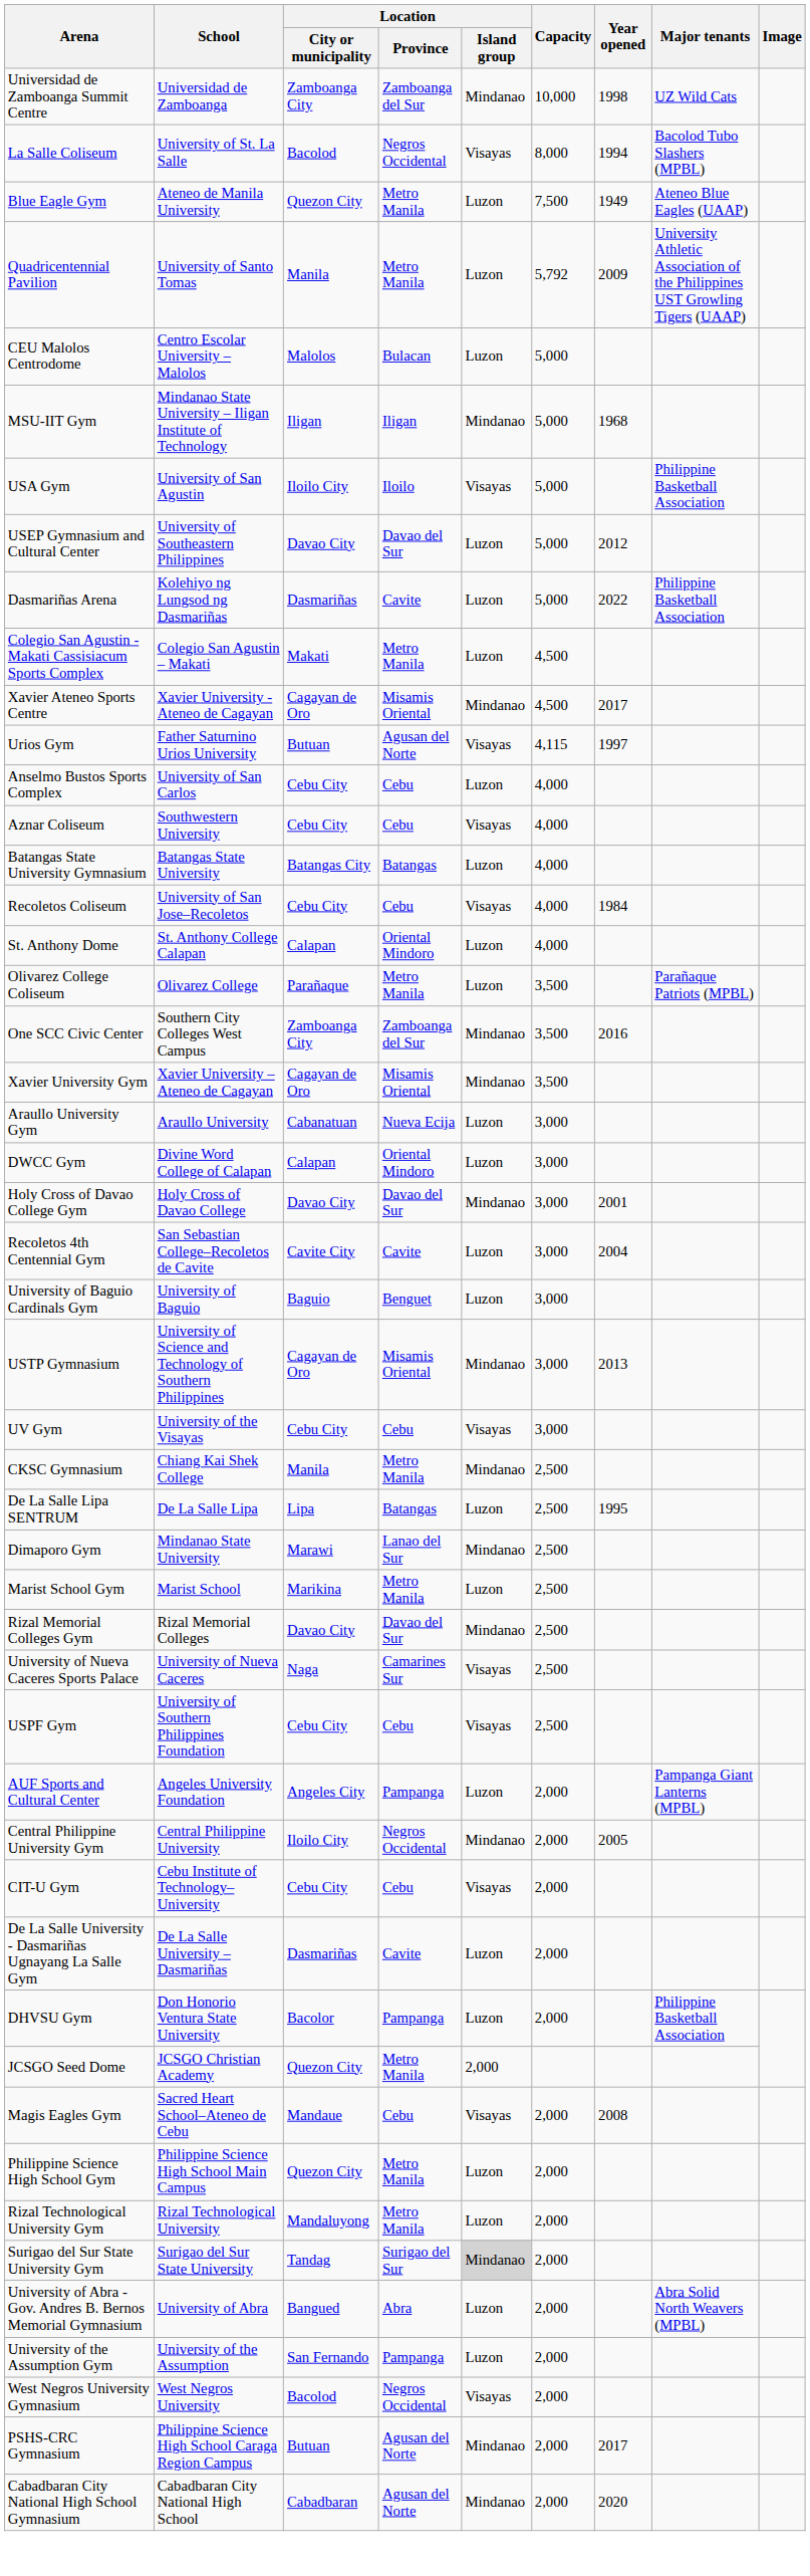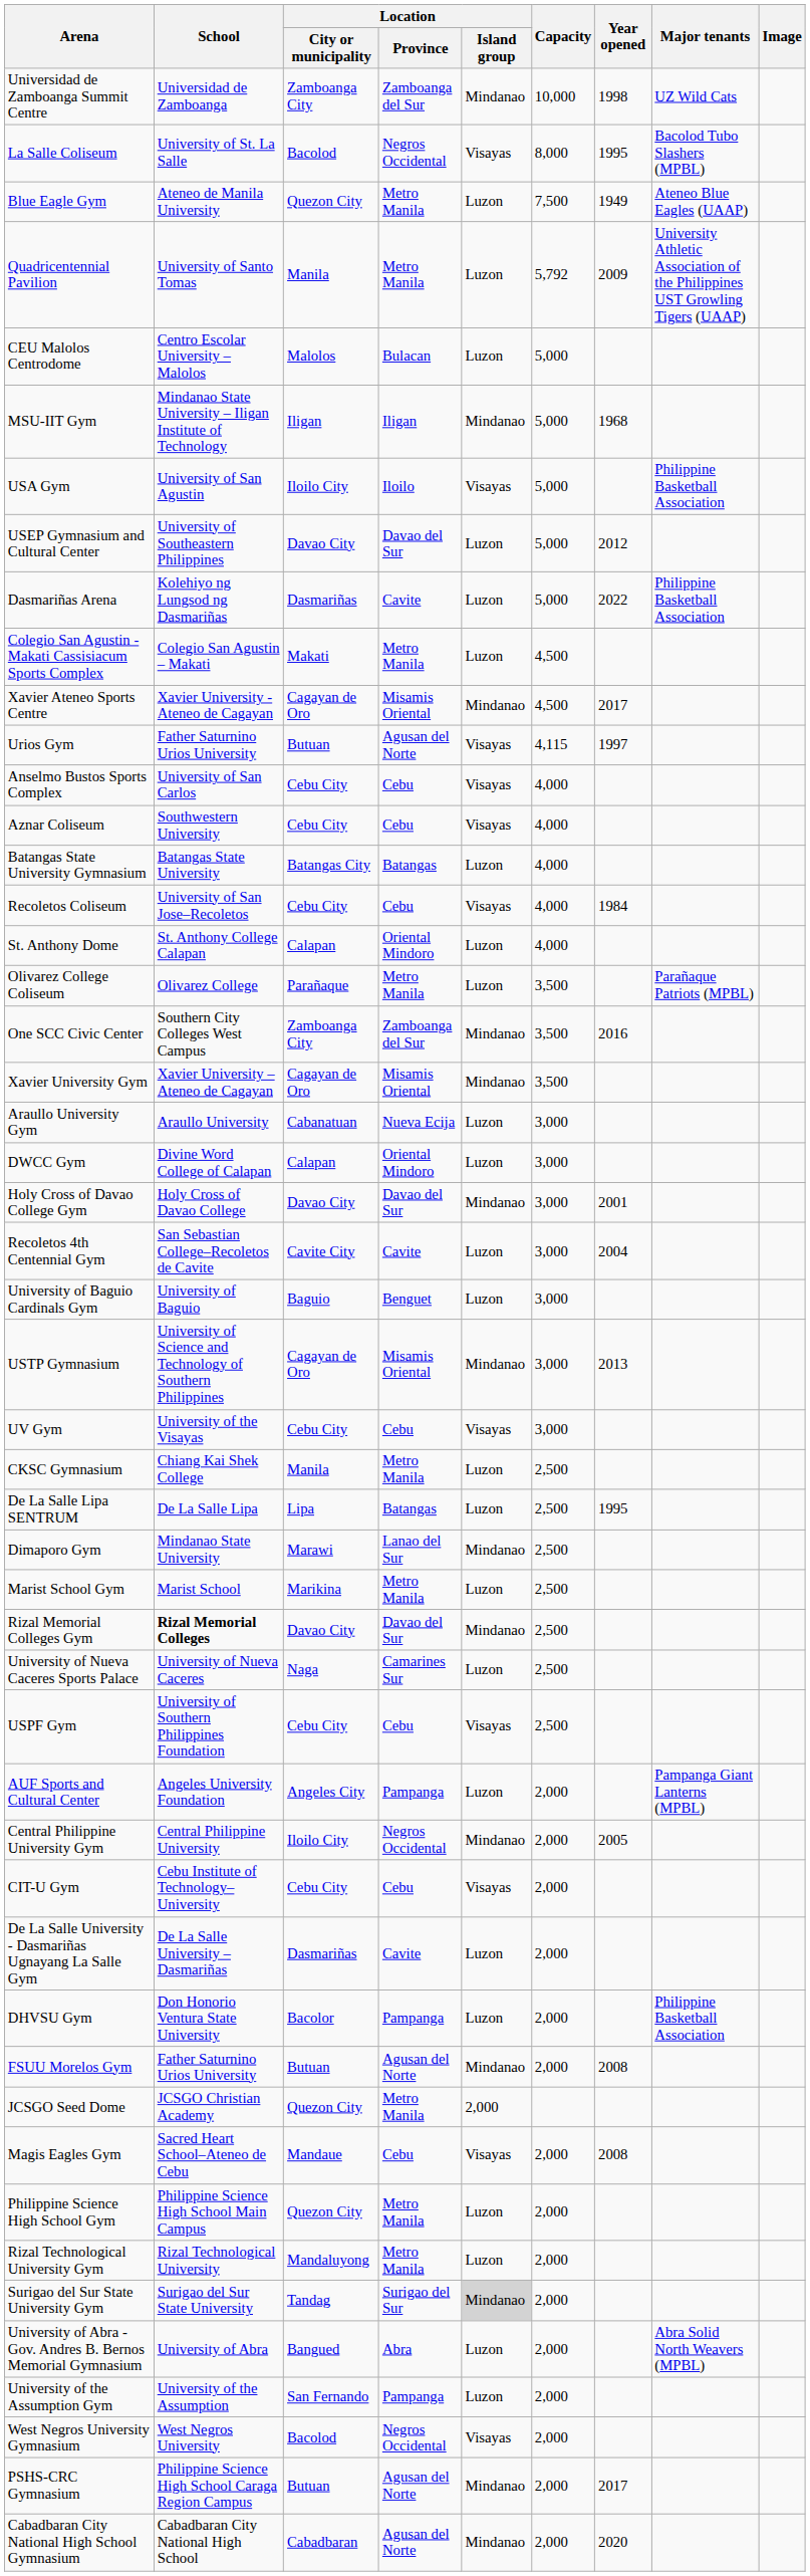 <table class="wikitable sortable">
 <tr>
 <th rowspan=2>Arena</th>
 <th rowspan=2>School</th>
 <th colspan=3>Location</th>
 <th rowspan=2>Capacity</th>
 <th rowspan=2>Year opened</th>
 <th rowspan=2>Major tenants</th>
 <th rowspan=2>Image</th>
 </tr>
 <tr>
 <th>City or municipality</th>
 <th>Province</th>
 <th>Island group</th>
 </tr>
 <tr>
 <td>Universidad de Zamboanga Summit Centre</td>
 <td><a href='#'>Universidad de Zamboanga</a></td>
 <td><a href='#'>Zamboanga City</a></td>
 <td><a href='#'>Zamboanga del Sur</a></td>
 <td>Mindanao</td>
 <td>10,000</td>
 <td>1998</td>
 <td><a href='#'>UZ Wild Cats</a></td>
 <td></td>
 </tr>
 <tr>
 <td><a href='#'>La Salle Coliseum</a></td>
 <td><a href='#'>University of St. La Salle</a></td>
 <td><a href='#'>Bacolod</a></td>
 <td><a href='#'>Negros Occidental</a></td>
 <td>Visayas</td>
 <td>8,000</td>
-<td>1994</td>
+<td>1995</td>
 <td><a href='#'>Bacolod Tubo Slashers</a> (<a href='#'>MPBL</a>)</td>
 <td></td>
 </tr>
 <tr>
 <td><a href='#'>Blue Eagle Gym</a></td>
 <td><a href='#'>Ateneo de Manila University</a></td>
 <td><a href='#'>Quezon City</a></td>
 <td><a href='#'>Metro Manila</a></td>
 <td>Luzon</td>
 <td>7,500</td>
 <td>1949</td>
 <td><a href='#'>Ateneo Blue Eagles</a> (<a href='#'>UAAP</a>)</td>
 <td></td>
 </tr>
 <tr>
 <td><a href='#'>Quadricentennial Pavilion</a></td>
 <td><a href='#'>University of Santo Tomas</a></td>
 <td><a href='#'>Manila</a></td>
 <td><a href='#'>Metro Manila</a></td>
 <td>Luzon</td>
 <td>5,792</td>
 <td>2009</td>
 <td><a href='#'>University Athletic Association of the Philippines</a> <br> <a href='#'>UST Growling Tigers</a> (<a href='#'>UAAP</a>)</td>
 <td></td>
 </tr>
 <tr>
 <td>CEU Malolos Centrodome</td>
 <td><a href='#'>Centro Escolar University – Malolos</a></td>
 <td><a href='#'>Malolos</a></td>
 <td><a href='#'>Bulacan</a></td>
 <td>Luzon</td>
 <td>5,000</td>
 <td></td>
 <td></td>
 <td></td>
 </tr>
 <tr>
 <td>MSU-IIT Gym</td>
 <td><a href='#'>Mindanao State University – Iligan Institute of Technology</a></td>
 <td><a href='#'>Iligan</a></td>
 <td><a href='#'>Iligan</a></td>
 <td>Mindanao</td>
 <td>5,000</td>
 <td>1968</td>
 <td></td>
 <td></td>
 </tr>
 <tr>
 <td>USA Gym</td>
 <td><a href='#'>University of San Agustin</a></td>
 <td><a href='#'>Iloilo City</a></td>
 <td><a href='#'>Iloilo</a></td>
 <td>Visayas</td>
 <td>5,000</td>
 <td></td>
 <td><a href='#'>Philippine Basketball Association</a></td>
 <td></td>
 </tr>
 <tr>
 <td>USEP Gymnasium and Cultural Center</td>
 <td><a href='#'>University of Southeastern Philippines</a></td>
 <td><a href='#'>Davao City</a></td>
 <td><a href='#'>Davao del Sur</a></td>
 <td>Luzon</td>
 <td>5,000</td>
 <td>2012</td>
 <td></td>
 <td></td>
 </tr>
 <tr>
 <td>Dasmariñas Arena</td>
 <td><a href='#'>Kolehiyo ng Lungsod ng Dasmariñas</a></td>
 <td><a href='#'>Dasmariñas</a></td>
 <td><a href='#'>Cavite</a></td>
 <td>Luzon</td>
 <td>5,000</td>
 <td>2022</td>
 <td><a href='#'>Philippine Basketball Association</a></td>
 <td></td>
 </tr>
 <tr>
 <td><a href='#'>Colegio San Agustin - Makati Cassisiacum Sports Complex</a></td>
 <td><a href='#'>Colegio San Agustin – Makati</a></td>
 <td><a href='#'>Makati</a></td>
 <td><a href='#'>Metro Manila</a></td>
 <td>Luzon</td>
 <td>4,500</td>
 <td></td>
 <td></td>
 <td></td>
 </tr>
 <tr>
 <td>Xavier Ateneo Sports Centre</td>
 <td><a href='#'>Xavier University - Ateneo de Cagayan</a></td>
 <td><a href='#'>Cagayan de Oro</a></td>
 <td><a href='#'>Misamis Oriental</a></td>
 <td>Mindanao</td>
 <td>4,500</td>
 <td>2017</td>
 <td></td>
 <td></td>
 </tr>
 <tr>
 <td>Urios Gym</td>
 <td><a href='#'>Father Saturnino Urios University</a></td>
 <td><a href='#'>Butuan</a></td>
 <td><a href='#'>Agusan del Norte</a></td>
 <td>Visayas</td>
 <td>4,115</td>
 <td>1997</td>
 <td></td>
 <td></td>
 </tr>
 <tr>
 <td>Anselmo Bustos Sports Complex</td>
 <td><a href='#'>University of San Carlos</a></td>
 <td><a href='#'>Cebu City</a></td>
 <td><a href='#'>Cebu</a></td>
-<td>Luzon</td>
+<td>Visayas</td>
 <td>4,000</td>
 <td></td>
 <td></td>
 <td></td>
 </tr>
 <tr>
 <td>Aznar Coliseum</td>
 <td><a href='#'>Southwestern University</a></td>
 <td><a href='#'>Cebu City</a></td>
 <td><a href='#'>Cebu</a></td>
 <td>Visayas</td>
 <td>4,000</td>
 <td></td>
 <td></td>
 <td></td>
 </tr>
 <tr>
 <td>Batangas State University Gymnasium</td>
 <td><a href='#'>Batangas State University</a></td>
 <td><a href='#'>Batangas City</a></td>
 <td><a href='#'>Batangas</a></td>
 <td>Luzon</td>
 <td>4,000</td>
 <td></td>
 <td></td>
 <td></td>
 </tr>
 <tr>
 <td>Recoletos Coliseum</td>
 <td><a href='#'>University of San Jose–Recoletos</a></td>
 <td><a href='#'>Cebu City</a></td>
 <td><a href='#'>Cebu</a></td>
 <td>Visayas</td>
 <td>4,000</td>
 <td>1984</td>
 <td></td>
 <td></td>
 </tr>
 <tr>
 <td>St. Anthony Dome</td>
 <td><a href='#'>St. Anthony College Calapan</a></td>
 <td><a href='#'>Calapan</a></td>
 <td><a href='#'>Oriental Mindoro</a></td>
 <td>Luzon</td>
 <td>4,000</td>
 <td></td>
 <td></td>
 </tr>
 <tr>
 <td>Olivarez College Coliseum</td>
 <td><a href='#'>Olivarez College</a></td>
 <td><a href='#'>Parañaque</a></td>
 <td><a href='#'>Metro Manila</a></td>
 <td>Luzon</td>
 <td>3,500</td>
 <td></td>
 <td><a href='#'>Parañaque Patriots</a> (<a href='#'>MPBL</a>)</td>
 <td></td>
 </tr>
 <tr>
 <td>One SCC Civic Center</td>
 <td>Southern City Colleges West Campus</td>
 <td><a href='#'>Zamboanga City</a></td>
 <td><a href='#'>Zamboanga del Sur</a></td>
 <td>Mindanao</td>
 <td>3,500</td>
 <td>2016</td>
 <td></td>
 <td></td>
 </tr>
 <tr>
 <td>Xavier University Gym</td>
 <td><a href='#'>Xavier University – Ateneo de Cagayan</a></td>
 <td><a href='#'>Cagayan de Oro</a></td>
 <td><a href='#'>Misamis Oriental</a></td>
 <td>Mindanao</td>
 <td>3,500</td>
 <td></td>
 <td></td>
 <td></td>
 </tr>
 <tr>
 <td>Araullo University Gym</td>
 <td><a href='#'>Araullo University</a></td>
 <td><a href='#'>Cabanatuan</a></td>
 <td><a href='#'>Nueva Ecija</a></td>
 <td>Luzon</td>
 <td>3,000</td>
 <td></td>
 <td></td>
 <td></td>
 </tr>
 <tr>
 <td>DWCC Gym</td>
 <td><a href='#'>Divine Word College of Calapan</a></td>
 <td><a href='#'>Calapan</a></td>
 <td><a href='#'>Oriental Mindoro</a></td>
 <td>Luzon</td>
 <td>3,000</td>
 <td></td>
 <td></td>
 <td></td>
 </tr>
 <tr>
 <td>Holy Cross of Davao College Gym</td>
 <td><a href='#'>Holy Cross of Davao College</a></td>
 <td><a href='#'>Davao City</a></td>
 <td><a href='#'>Davao del Sur</a></td>
 <td>Mindanao</td>
 <td>3,000</td>
 <td>2001</td>
 <td></td>
 <td></td>
 </tr>
 <tr>
 <td>Recoletos 4th Centennial Gym</td>
 <td><a href='#'>San Sebastian College–Recoletos de Cavite</a></td>
 <td><a href='#'>Cavite City</a></td>
 <td><a href='#'>Cavite</a></td>
 <td>Luzon</td>
 <td>3,000</td>
 <td>2004</td>
 <td></td>
 <td></td>
 </tr>
 <tr>
 <td>University of Baguio Cardinals Gym</td>
 <td><a href='#'>University of Baguio</a></td>
 <td><a href='#'>Baguio</a></td>
 <td><a href='#'>Benguet</a></td>
 <td>Luzon</td>
 <td>3,000</td>
 <td></td>
 <td></td>
 <td></td>
 </tr>
 <tr>
 <td>USTP Gymnasium</td>
 <td><a href='#'>University of Science and Technology of Southern Philippines</a></td>
 <td><a href='#'>Cagayan de Oro</a></td>
 <td><a href='#'>Misamis Oriental</a></td>
 <td>Mindanao</td>
 <td>3,000</td>
 <td>2013</td>
 <td></td>
 <td></td>
 </tr>
 <tr>
 <td>UV Gym</td>
 <td><a href='#'>University of the Visayas</a></td>
 <td><a href='#'>Cebu City</a></td>
 <td><a href='#'>Cebu</a></td>
 <td>Visayas</td>
 <td>3,000</td>
 <td></td>
 <td></td>
 <td></td>
 </tr>
 <tr>
 <td>CKSC Gymnasium</td>
 <td><a href='#'>Chiang Kai Shek College</a></td>
 <td><a href='#'>Manila</a></td>
 <td><a href='#'>Metro Manila</a></td>
-<td>Mindanao</td>
+<td>Luzon</td>
 <td>2,500</td>
 <td></td>
 <td></td>
 <td></td>
 </tr>
 <tr>
 <td>De La Salle Lipa SENTRUM</td>
 <td><a href='#'>De La Salle Lipa</a></td>
 <td><a href='#'>Lipa</a></td>
 <td><a href='#'>Batangas</a></td>
 <td>Luzon</td>
 <td>2,500</td>
 <td>1995</td>
 <td></td>
 <td></td>
 </tr>
 <tr>
 <td>Dimaporo Gym</td>
 <td><a href='#'>Mindanao State University</a></td>
 <td><a href='#'>Marawi</a></td>
 <td><a href='#'>Lanao del Sur</a></td>
 <td>Mindanao</td>
 <td>2,500</td>
 <td></td>
 <td></td>
 <td></td>
 </tr>
 <tr>
 <td>Marist School Gym</td>
 <td><a href='#'>Marist School</a></td>
 <td><a href='#'>Marikina</a></td>
 <td><a href='#'>Metro Manila</a></td>
 <td>Luzon</td>
 <td>2,500</td>
 <td></td>
 <td></td>
 <td></td>
 </tr>
 <tr>
 <td>Rizal Memorial Colleges Gym</td>
-<td>Rizal Memorial Colleges</td>
+<td><strong>Rizal Memorial Colleges</strong></td>
 <td><a href='#'>Davao City</a></td>
 <td><a href='#'>Davao del Sur</a></td>
 <td>Mindanao</td>
 <td>2,500</td>
 <td></td>
 <td></td>
 <td></td>
 </tr>
 <tr>
 <td>University of Nueva Caceres Sports Palace</td>
 <td><a href='#'>University of Nueva Caceres</a></td>
 <td><a href='#'>Naga</a></td>
 <td><a href='#'>Camarines Sur</a></td>
-<td>Visayas</td>
+<td>Luzon</td>
 <td>2,500</td>
 <td></td>
 <td></td>
 <td></td>
 </tr>
 <tr>
 <td>USPF Gym</td>
 <td><a href='#'>University of Southern Philippines Foundation</a></td>
 <td><a href='#'>Cebu City</a></td>
 <td><a href='#'>Cebu</a></td>
 <td>Visayas</td>
 <td>2,500</td>
 <td></td>
 <td></td>
 <td></td>
 </tr>
 <tr>
 <td><a href='#'>AUF Sports and Cultural Center</a></td>
 <td><a href='#'>Angeles University Foundation</a></td>
 <td><a href='#'>Angeles City</a></td>
 <td><a href='#'>Pampanga</a></td>
 <td>Luzon</td>
 <td>2,000</td>
 <td></td>
 <td><a href='#'>Pampanga Giant Lanterns</a> (<a href='#'>MPBL</a>)</td>
 <td></td>
 </tr>
 <tr>
 <td>Central Philippine University Gym</td>
 <td><a href='#'>Central Philippine University</a></td>
 <td><a href='#'>Iloilo City</a></td>
 <td><a href='#'>Negros Occidental</a></td>
 <td>Mindanao</td>
 <td>2,000</td>
 <td>2005</td>
 <td></td>
 <td></td>
 </tr>
 <tr>
 <td>CIT-U Gym</td>
 <td><a href='#'>Cebu Institute of Technology–University</a></td>
 <td><a href='#'>Cebu City</a></td>
 <td><a href='#'>Cebu</a></td>
 <td>Visayas</td>
 <td>2,000</td>
 <td></td>
 <td></td>
 <td></td>
 </tr>
 <tr>
 <td>De La Salle University - Dasmariñas Ugnayang La Salle Gym</td>
 <td><a href='#'>De La Salle University – Dasmariñas</a></td>
 <td><a href='#'>Dasmariñas</a></td>
 <td><a href='#'>Cavite</a></td>
 <td>Luzon</td>
 <td>2,000</td>
 <td></td>
 <td></td>
 <td></td>
 </tr>
 <tr>
 <td>DHVSU Gym</td>
 <td><a href='#'>Don Honorio Ventura State University</a></td>
 <td><a href='#'>Bacolor</a></td>
 <td><a href='#'>Pampanga</a></td>
 <td>Luzon</td>
 <td>2,000</td>
 <td></td>
 <td><a href='#'>Philippine Basketball Association</a></td>
+</tr>
+<tr>
+<td><a href='#'>FSUU Morelos Gym</a></td>
+<td><a href='#'>Father Saturnino Urios University</a></td>
+<td><a href='#'>Butuan</a></td>
+<td><a href='#'>Agusan del Norte</a></td>
+<td>Mindanao</td>
+<td>2,000</td>
+<td>2008</td>
+<td></td>
+<td></td>
 </tr>
 <tr>
 <td>JCSGO Seed Dome</td>
 <td><a href='#'>JCSGO Christian Academy</a></td>
 <td><a href='#'>Quezon City</a></td>
 <td><a href='#'>Metro Manila</a></td>
 <td>2,000</td>
 <td></td>
 <td></td>
 <td></td>
 </tr>
 <tr>
 <td>Magis Eagles Gym</td>
 <td><a href='#'>Sacred Heart School–Ateneo de Cebu</a></td>
 <td><a href='#'>Mandaue</a></td>
 <td><a href='#'>Cebu</a></td>
 <td>Visayas</td>
 <td>2,000</td>
 <td>2008</td>
 <td></td>
 <td></td>
 </tr>
 <tr>
 <td>Philippine Science High School Gym</td>
 <td><a href='#'>Philippine Science High School Main Campus</a></td>
 <td><a href='#'>Quezon City</a></td>
 <td><a href='#'>Metro Manila</a></td>
 <td>Luzon</td>
 <td>2,000</td>
 <td></td>
 <td></td>
 <td></td>
 </tr>
 <tr>
 <td>Rizal Technological University Gym</td>
 <td><a href='#'>Rizal Technological University</a></td>
 <td><a href='#'>Mandaluyong</a></td>
 <td><a href='#'>Metro Manila</a></td>
 <td>Luzon</td>
 <td>2,000</td>
 <td></td>
 <td></td>
 <td></td>
 </tr>
 <tr>
 <td>Surigao del Sur State University Gym</td>
 <td><a href='#'>Surigao del Sur State University</a></td>
 <td><a href='#'>Tandag</a></td>
 <td><a href='#'>Surigao del Sur</a></td>
 <td style="background: lightgrey;">Mindanao</td>
 <td>2,000</td>
 <td></td>
 <td></td>
 <td></td>
 </tr>
 <tr>
 <td>University of Abra - Gov. Andres B. Bernos Memorial Gymnasium</td>
 <td><a href='#'>University of Abra</a></td>
 <td><a href='#'>Bangued</a></td>
 <td><a href='#'>Abra</a></td>
 <td>Luzon</td>
 <td>2,000</td>
 <td></td>
 <td><a href='#'>Abra Solid North Weavers</a> (<a href='#'>MPBL</a>)</td>
 </tr>
 <tr>
 <td>University of the Assumption Gym</td>
 <td><a href='#'>University of the Assumption</a></td>
 <td><a href='#'>San Fernando</a></td>
 <td><a href='#'>Pampanga</a></td>
 <td>Luzon</td>
 <td>2,000</td>
 <td></td>
 <td></td>
 <td></td>
 </tr>
 <tr>
 <td>West Negros University Gymnasium</td>
 <td><a href='#'>West Negros University</a></td>
 <td><a href='#'>Bacolod</a></td>
 <td><a href='#'>Negros Occidental</a></td>
 <td>Visayas</td>
 <td>2,000</td>
 <td></td>
 <td></td>
 <td></td>
 </tr>
 <tr>
 <td>PSHS-CRC Gymnasium</td>
 <td><a href='#'>Philippine Science High School Caraga Region Campus</a></td>
 <td><a href='#'>Butuan</a></td>
 <td><a href='#'>Agusan del Norte</a></td>
 <td>Mindanao</td>
 <td>2,000</td>
 <td>2017</td>
 <td></td>
 <td></td>
 </tr>
 <tr>
 <td>Cabadbaran City National High School Gymnasium</td>
 <td>Cabadbaran City National High School</td>
 <td><a href='#'>Cabadbaran</a></td>
 <td><a href='#'>Agusan del Norte</a></td>
 <td>Mindanao</td>
 <td>2,000</td>
 <td>2020</td>
 <td></td>
 <td></td>
 </tr>
 </table>
